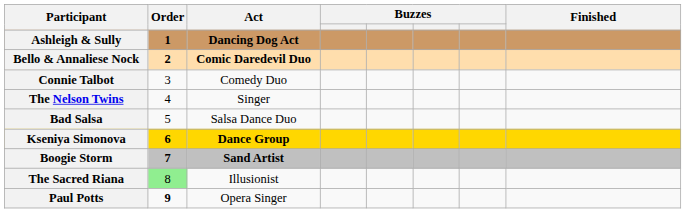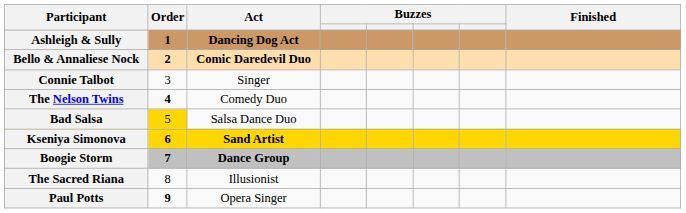 <table class="wikitable plainrowheaders sortable" style="text-align:center;">
 <tr>
 <th scope="col" rowspan="2" class="unsortable" style="width:17em;">Participant</th>
 <th scope="col" rowspan="2" style="width:1em;">Order</th>
 <th scope="col" rowspan="2" class="unsortable" style="width:16em;">Act </th>
 <th scope="col" colspan="4" class="unsortable" style="width:24em;">Buzzes</th>
 <th scope="col" rowspan="2" style="width:23em;">Finished</th>
 </tr>
 <tr>
 <th scope="col" class="unsortable" style="width:6em;"></th>
 <th scope="col" class="unsortable" style="width:6em;"></th>
 <th scope="col" class="unsortable" style="width:6em;"></th>
 <th scope="col" class="unsortable" style="width:6em;"></th>
 </tr>
 <tr bgcolor=#c96>
 <th scope="row"><strong>Ashleigh & Sully</strong></th>
 <td><strong>1</strong></td>
 <td><strong>Dancing Dog Act</strong></td>
 <td style="text-align:center;"></td>
 <td style="text-align:center;"></td>
 <td style="text-align:center;"></td>
 <td style="text-align:center;"></td>
 <td><strong></strong></td>
 </tr>
 <tr bgcolor="navajowhite">
 <th scope="row"><strong>Bello & Annaliese Nock</strong></th>
 <td><strong>2</strong></td>
 <td><strong>Comic Daredevil Duo</strong></td>
 <td style="text-align:center;"></td>
 <td style="text-align:center;"></td>
 <td style="text-align:center;"></td>
 <td style="text-align:center;"></td>
 <td><strong></strong></td>
 </tr>
 <tr>
 <th scope="row">Connie Talbot</th>
 <td>3</td>
+<td>Singer</td>
+<td style="text-align:center;"></td>
+<td style="text-align:center;"></td>
+<td style="text-align:center;"></td>
+<td style="text-align:center;"></td>
+<td></td>
+</tr>
+<tr>
+<th scope="row">The <a href='#'>Nelson Twins</a></th>
+<td><strong>4</strong></td>
 <td>Comedy Duo</td>
 <td style="text-align:center;"></td>
 <td style="text-align:center;"></td>
 <td style="text-align:center;"></td>
 <td style="text-align:center;"></td>
 <td></td>
 </tr>
 <tr>
-<th scope="row">The <a href='#'>Nelson Twins</a></th>
-<td>4</td>
-<td>Singer</td>
-<td style="text-align:center;"></td>
-<td style="text-align:center;"></td>
-<td style="text-align:center;"></td>
-<td style="text-align:center;"></td>
-<td></td>
-</tr>
-<tr>
 <th scope="row">Bad Salsa</th>
-<td>5</td>
+<td style="background: gold;">5</td>
 <td>Salsa Dance Duo</td>
 <td style="text-align:center;"></td>
 <td style="text-align:center;"></td>
 <td style="text-align:center;"></td>
 <td style="text-align:center;"></td>
 <td></td>
 </tr>
 <tr bgcolor=gold>
 <th scope="row"><strong>Kseniya Simonova</strong></th>
 <td><strong>6</strong></td>
-<td><strong>Dance Group</strong></td>
+<td><strong>Sand Artist</strong></td>
 <td style="text-align:center;"></td>
 <td style="text-align:center;"></td>
 <td style="text-align:center;"></td>
 <td style="text-align:center;"></td>
 <td><strong></strong></td>
 </tr>
 <tr bgcolor=silver>
 <th scope="row"><strong>Boogie Storm</strong></th>
 <td><strong>7</strong></td>
-<td><strong>Sand Artist</strong></td>
+<td><strong>Dance Group</strong></td>
 <td style="text-align:center;"></td>
 <td style="text-align:center;"></td>
 <td style="text-align:center;"></td>
 <td style="text-align:center;"></td>
 <td><strong></strong></td>
 </tr>
 <tr>
 <th scope="row">The Sacred Riana</th>
-<td style="background: lightgreen;">8</td>
+<td>8</td>
 <td>Illusionist</td>
 <td style="text-align:center;"></td>
 <td style="text-align:center;"></td>
 <td style="text-align:center;"></td>
 <td style="text-align:center;"></td>
 <td></td>
 </tr>
 <tr>
 <th scope="row">Paul Potts</th>
 <td><strong>9</strong></td>
 <td>Opera Singer</td>
 <td style="text-align:center;"></td>
 <td style="text-align:center;"></td>
 <td style="text-align:center;"></td>
 <td style="text-align:center;"></td>
 <td></td>
 </tr>
 </table>
